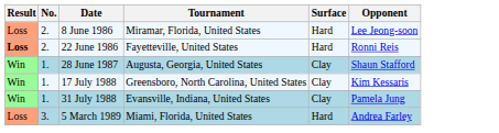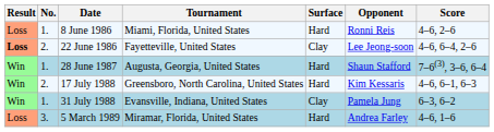 <table class="sortable wikitable" style=font-size:97%>
 <tr>
 <th>Result</th>
 <th>No.</th>
 <th>Date</th>
 <th>Tournament</th>
 <th>Surface</th>
 <th>Opponent</th>
+<th>Score</th>
 </tr>
 <tr style="background:#f0f8ff;">
 <td style="background:#ffa07a;">Loss</td>
-<td>2.</td>
+<td>1.</td>
 <td>8 June 1986</td>
-<td>Miramar, Florida, United States</td>
+<td>Miami, Florida, United States</td>
 <td>Hard</td>
-<td> <a href='#'>Lee Jeong-soon</a></td>
+<td> <a href='#'>Ronni Reis</a></td>
+<td>4–6, 2–6</td>
 </tr>
 <tr style="background:#f0f8ff;">
 <td style="background:#ffa07a;"><strong>Loss</strong></td>
 <td>2.</td>
 <td>22 June 1986</td>
 <td>Fayetteville, United States</td>
-<td>Hard</td>
-<td> <a href='#'>Ronni Reis</a></td>
+<td>Clay</td>
+<td> <a href='#'>Lee Jeong-soon</a></td>
+<td>4–6, 6–4, 2–6</td>
 </tr>
 <tr style="background:lightblue;">
 <td style="background:#98fb98;">Win</td>
 <td>1.</td>
 <td>28 June 1987</td>
 <td>Augusta, Georgia, United States</td>
-<td>Clay</td>
+<td>Hard</td>
 <td> <a href='#'>Shaun Stafford</a></td>
+<td>7–6<sup>(3)</sup>, 3–6, 6–4</td>
 </tr>
 <tr style="background:#f0f8ff;">
 <td style="background:#98fb98;">Win</td>
-<td>1.</td>
+<td>2.</td>
 <td>17 July 1988</td>
 <td>Greensboro, North Carolina, United States</td>
-<td>Clay</td>
+<td>Hard</td>
 <td> <a href='#'>Kim Kessaris</a></td>
+<td>4–6, 6–1, 6–3</td>
 </tr>
 <tr style="background:lightblue;">
 <td style="background:#98fb98;">Win</td>
 <td>1.</td>
 <td>31 July 1988</td>
 <td>Evansville, Indiana, United States</td>
 <td>Clay</td>
 <td> <a href='#'>Pamela Jung</a></td>
+<td>6–3, 6–2</td>
 </tr>
 <tr style="background:lightblue;">
 <td style="background:#ffa07a;">Loss</td>
 <td>3.</td>
 <td>5 March 1989</td>
-<td>Miami, Florida, United States</td>
+<td>Miramar, Florida, United States</td>
 <td>Hard</td>
 <td> <a href='#'>Andrea Farley</a></td>
+<td>4–6, 1–6</td>
 </tr>
 </table>
